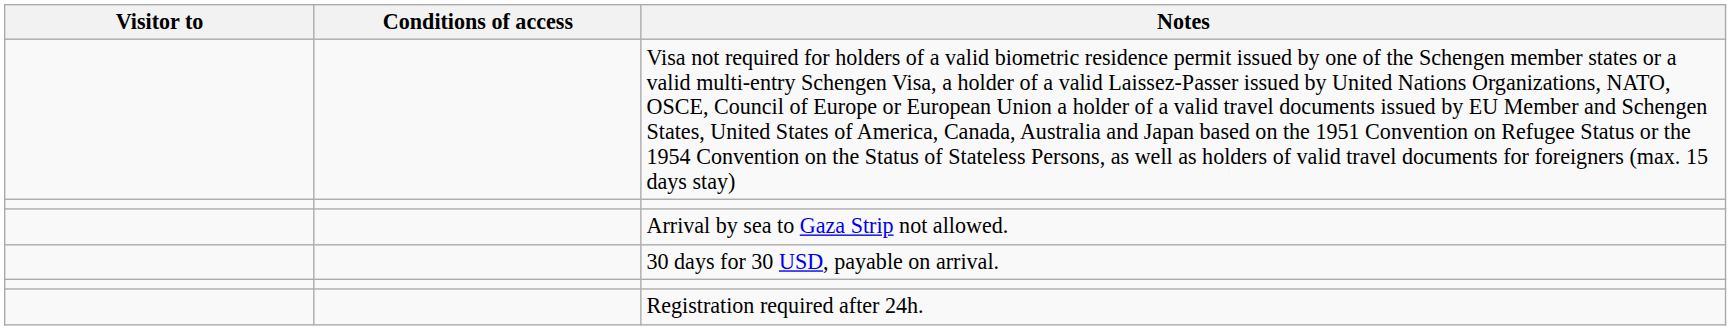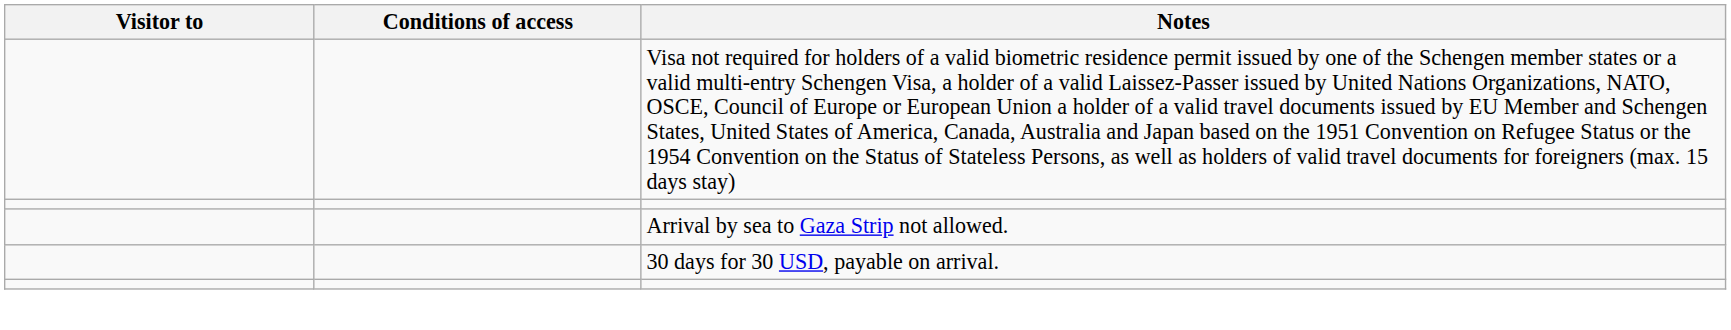 <table class="wikitable" style="text-align: left; table-layout: fixed;">
 <tr>
 <th style="width:18%;">Visitor to</th>
 <th style="width:19%;">Conditions of access</th>
 <th>Notes</th>
 </tr>
 <tr>
 <td style="text-align: left;"></td>
 <td></td>
 <td>Visa not required for holders of a valid biometric residence permit issued by one of the Schengen member states or a valid multi-entry Schengen Visa, a holder of a valid Laissez-Passer issued by United Nations Organizations, NATO, OSCE, Council of Europe or European Union a holder of a valid travel documents issued by EU Member and Schengen States, United States of America, Canada, Australia and Japan based on the 1951 Convention on Refugee Status or the 1954 Convention on the Status of Stateless Persons, as well as holders of valid travel documents for foreigners (max. 15 days stay)</td>
 </tr>
 <tr>
 <td style="text-align: left;"></td>
 <td></td>
 <td></td>
 </tr>
 <tr>
 <td style="text-align: left;"></td>
 <td></td>
 <td>Arrival by sea to <a href='#'>Gaza Strip</a> not allowed.</td>
 </tr>
 <tr>
 <td style="text-align: left;"></td>
 <td></td>
 <td>30 days for 30 <a href='#'>USD</a>, payable on arrival.</td>
 </tr>
 <tr>
 <td style="text-align: left;"></td>
 <td></td>
 <td></td>
 </tr>
-<tr>
-<td style="text-align: left;"></td>
-<td></td>
-<td>Registration required after 24h.</td>
-</tr>
 </table>
